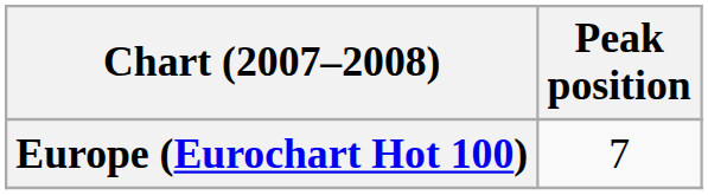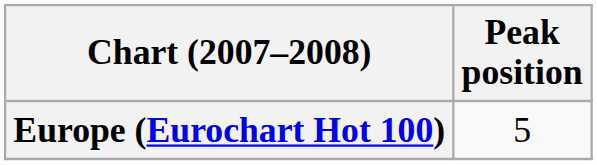 <table class="wikitable plainrowheaders sortable" style="text-align:center">
 <tr>
 <th scope="col">Chart (2007–2008)</th>
 <th scope="col">Peak<br>position</th>
 </tr>
 <tr>
 </tr>
 <tr>
 </tr>
 <tr>
 </tr>
 <tr>
 </tr>
 <tr>
 </tr>
 <tr>
 </tr>
 <tr>
 <th scope="row">Europe (<a href='#'>Eurochart Hot 100</a>)</th>
-<td>7</td>
+<td>5</td>
 </tr>
 <tr>
 </tr>
 <tr>
 </tr>
 <tr>
 </tr>
 <tr>
 </tr>
 <tr>
 </tr>
 <tr>
 </tr>
 <tr>
 </tr>
 <tr>
 </tr>
 <tr>
 </tr>
 <tr>
 </tr>
 <tr>
 </tr>
 <tr>
 </tr>
 <tr>
 </tr>
 </table>
